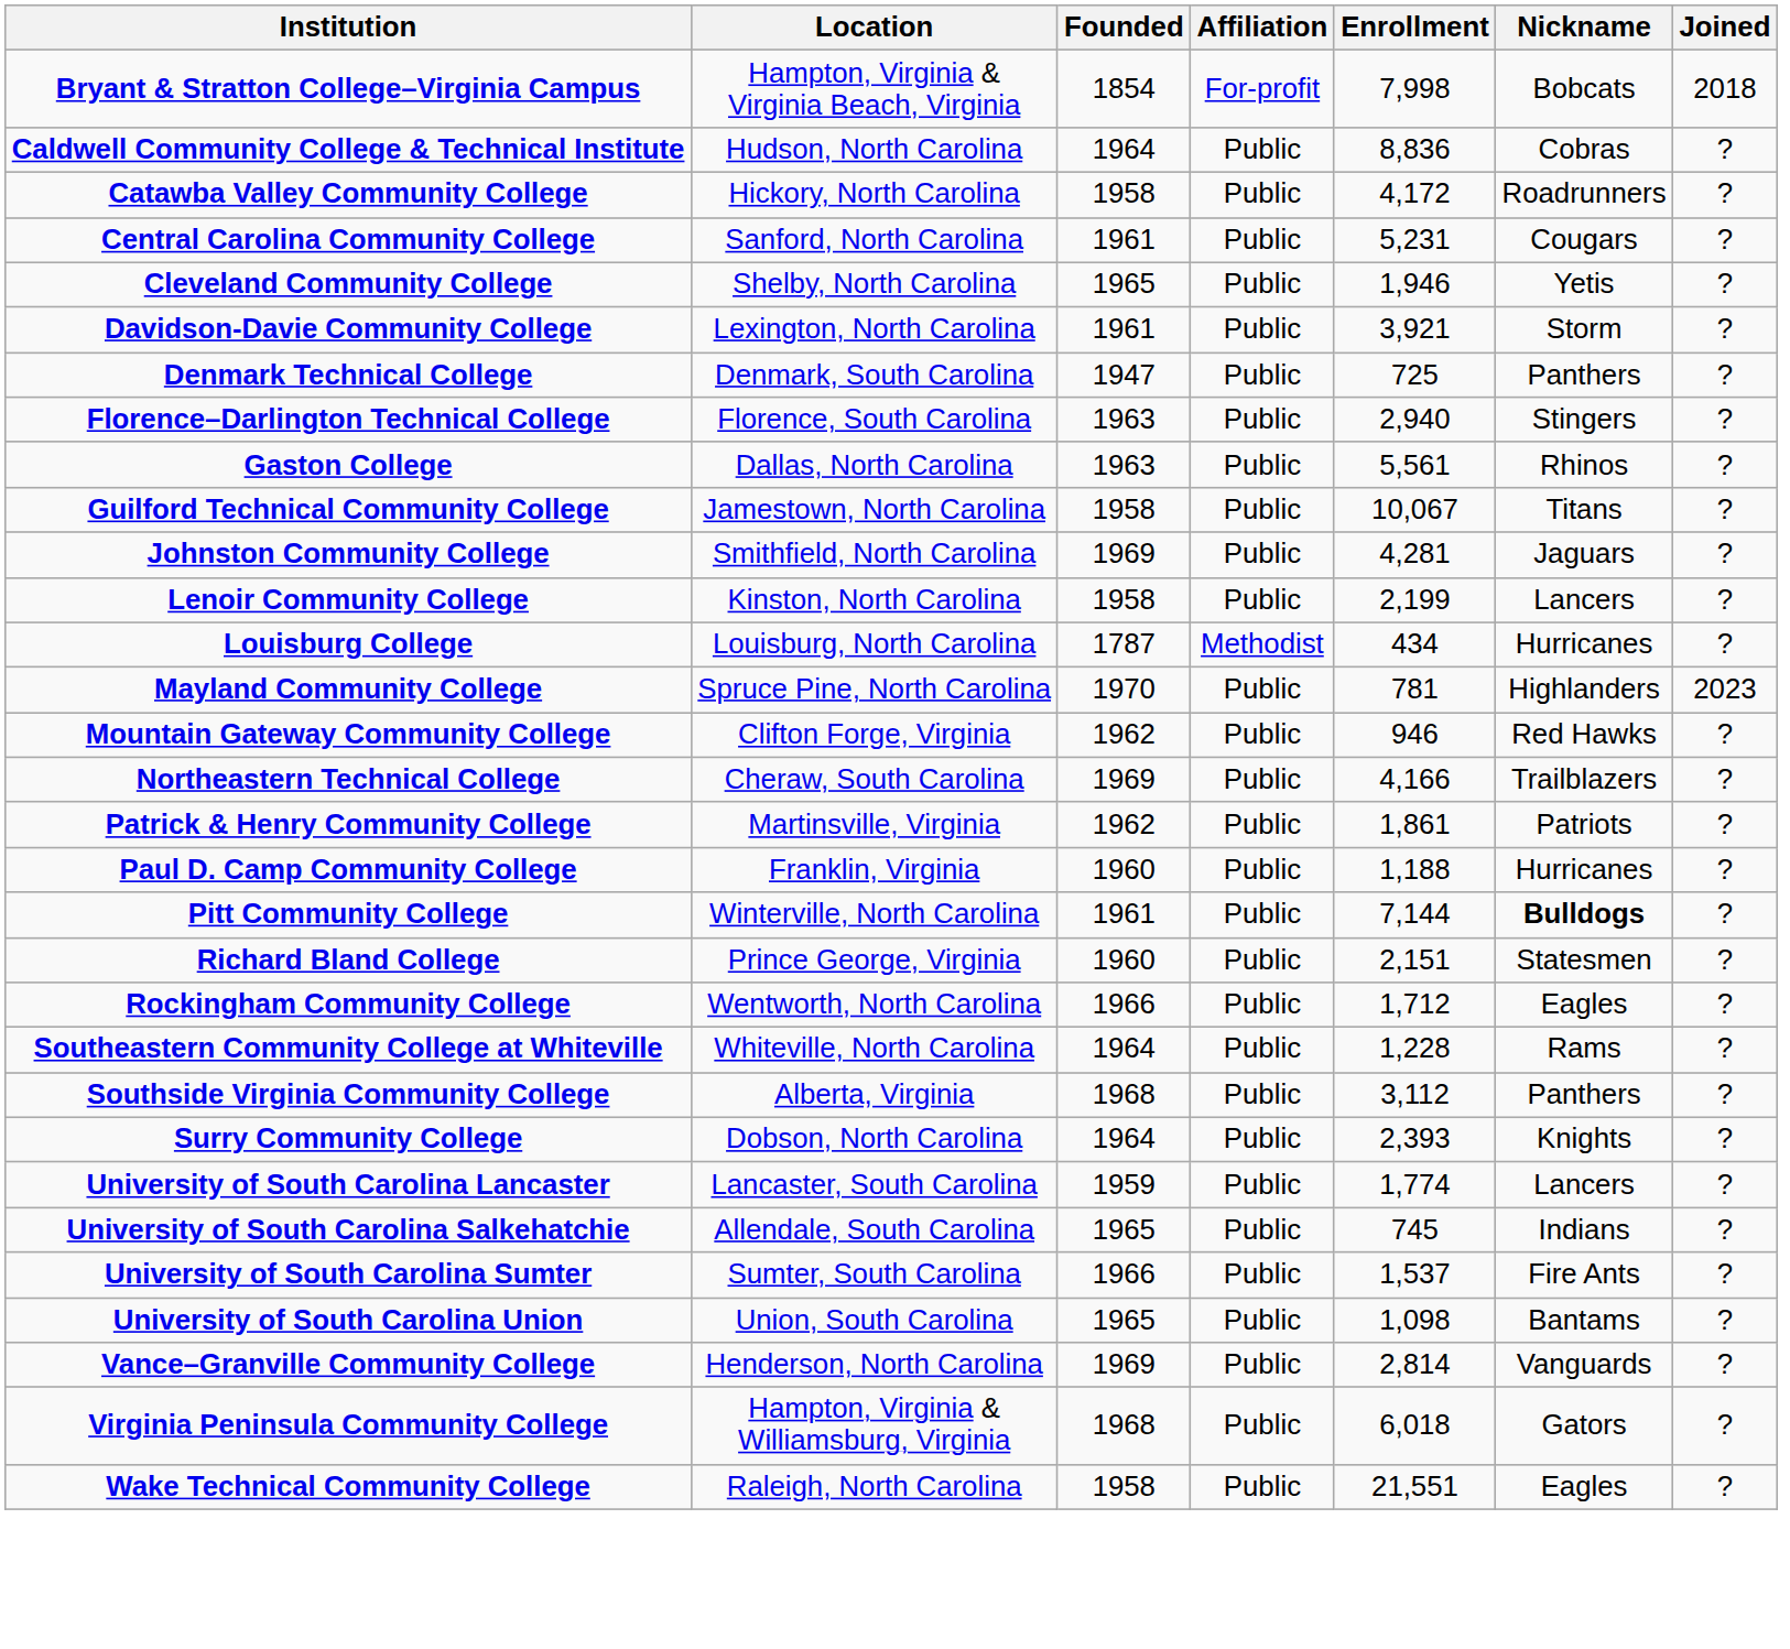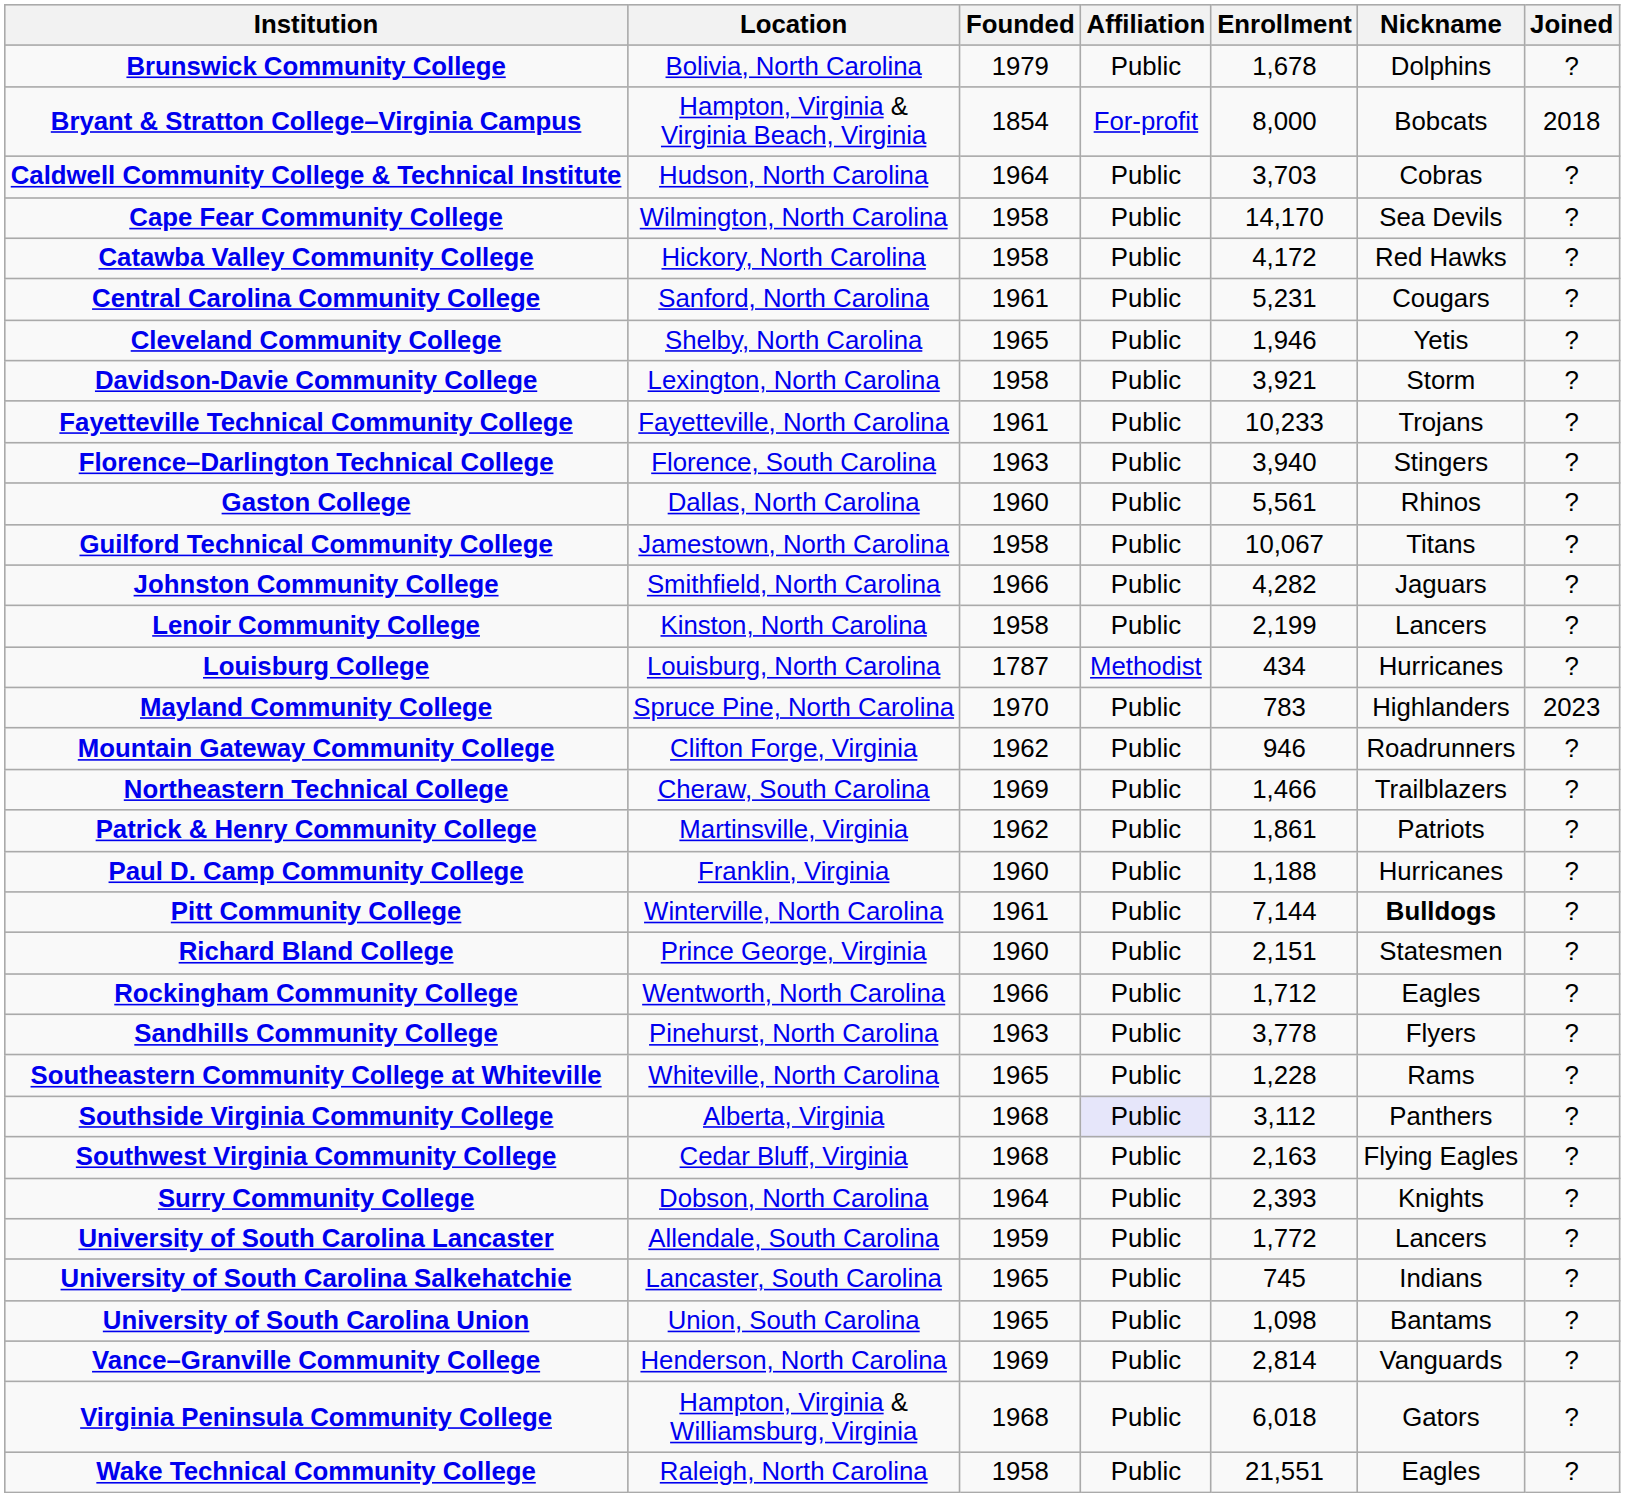 <table class="wikitable sortable" style="text-align:center;">
 <tr>
 <th>Institution</th>
 <th>Location</th>
 <th>Founded</th>
 <th>Affiliation</th>
 <th>Enrollment</th>
 <th>Nickname</th>
 <th>Joined</th>
 </tr>
 <tr>
+<td><strong><a href='#'>Brunswick Community College</a></strong></td>
+<td><a href='#'>Bolivia, North Carolina</a></td>
+<td>1979</td>
+<td>Public</td>
+<td>1,678</td>
+<td>Dolphins</td>
+<td>?</td>
+</tr>
+<tr>
 <td><strong><a href='#'>Bryant & Stratton College–Virginia Campus</a></strong></td>
 <td><a href='#'>Hampton, Virginia</a> &<br><a href='#'>Virginia Beach, Virginia</a></td>
 <td>1854</td>
 <td><a href='#'>For-profit</a></td>
-<td>7,998</td>
+<td>8,000</td>
 <td>Bobcats</td>
 <td>2018</td>
 </tr>
 <tr>
 <td><strong><a href='#'>Caldwell Community College & Technical Institute</a></strong></td>
 <td><a href='#'>Hudson, North Carolina</a></td>
 <td>1964</td>
 <td>Public</td>
-<td>8,836</td>
+<td>3,703</td>
 <td>Cobras</td>
+<td>?</td>
+</tr>
+<tr>
+<td><strong><a href='#'>Cape Fear Community College</a></strong></td>
+<td><a href='#'>Wilmington, North Carolina</a></td>
+<td>1958</td>
+<td>Public</td>
+<td>14,170</td>
+<td>Sea Devils</td>
 <td>?</td>
 </tr>
 <tr>
 <td><strong><a href='#'>Catawba Valley Community College</a></strong></td>
 <td><a href='#'>Hickory, North Carolina</a></td>
 <td>1958</td>
 <td>Public</td>
 <td>4,172</td>
-<td>Roadrunners</td>
+<td>Red Hawks</td>
 <td>?</td>
 </tr>
 <tr>
 <td><strong><a href='#'>Central Carolina Community College</a></strong></td>
 <td><a href='#'>Sanford, North Carolina</a></td>
 <td>1961</td>
 <td>Public</td>
 <td>5,231</td>
 <td>Cougars</td>
 <td>?</td>
 </tr>
 <tr>
 <td><strong><a href='#'>Cleveland Community College</a></strong></td>
 <td><a href='#'>Shelby, North Carolina</a></td>
 <td>1965</td>
 <td>Public</td>
 <td>1,946</td>
 <td>Yetis</td>
 <td>?</td>
 </tr>
 <tr>
 <td><strong><a href='#'>Davidson-Davie Community College</a></strong></td>
 <td><a href='#'>Lexington, North Carolina</a></td>
-<td>1961</td>
+<td>1958</td>
 <td>Public</td>
 <td>3,921</td>
 <td>Storm</td>
 <td>?</td>
 </tr>
 <tr>
-<td><strong><a href='#'>Denmark Technical College</a></strong></td>
-<td><a href='#'>Denmark, South Carolina</a></td>
-<td>1947</td>
+<td><strong><a href='#'>Fayetteville Technical Community College</a></strong></td>
+<td><a href='#'>Fayetteville, North Carolina</a></td>
+<td>1961</td>
 <td>Public</td>
-<td>725</td>
-<td>Panthers</td>
+<td>10,233</td>
+<td>Trojans</td>
 <td>?</td>
 </tr>
 <tr>
 <td><strong><a href='#'>Florence–Darlington Technical College</a></strong></td>
 <td><a href='#'>Florence, South Carolina</a></td>
 <td>1963</td>
 <td>Public</td>
-<td>2,940</td>
+<td>3,940</td>
 <td>Stingers</td>
 <td>?</td>
 </tr>
 <tr>
 <td><strong><a href='#'>Gaston College</a></strong></td>
 <td><a href='#'>Dallas, North Carolina</a></td>
-<td>1963</td>
+<td>1960</td>
 <td>Public</td>
 <td>5,561</td>
 <td>Rhinos</td>
 <td>?</td>
 </tr>
 <tr>
 <td><strong><a href='#'>Guilford Technical Community College</a></strong></td>
 <td><a href='#'>Jamestown, North Carolina</a></td>
 <td>1958</td>
 <td>Public</td>
 <td>10,067</td>
 <td>Titans</td>
 <td>?</td>
 </tr>
 <tr>
 <td><strong><a href='#'>Johnston Community College</a></strong></td>
 <td><a href='#'>Smithfield, North Carolina</a></td>
-<td>1969</td>
+<td>1966</td>
 <td>Public</td>
-<td>4,281</td>
+<td>4,282</td>
 <td>Jaguars</td>
 <td>?</td>
 </tr>
 <tr>
 <td><strong><a href='#'>Lenoir Community College</a></strong></td>
 <td><a href='#'>Kinston, North Carolina</a></td>
 <td>1958</td>
 <td>Public</td>
 <td>2,199</td>
 <td>Lancers</td>
 <td>?</td>
 </tr>
 <tr>
 <td><strong><a href='#'>Louisburg College</a></strong></td>
 <td><a href='#'>Louisburg, North Carolina</a></td>
 <td>1787</td>
 <td><a href='#'>Methodist</a></td>
 <td>434</td>
 <td>Hurricanes</td>
 <td>?</td>
 </tr>
 <tr>
 <td><strong><a href='#'>Mayland Community College</a></strong></td>
 <td><a href='#'>Spruce Pine, North Carolina</a></td>
 <td>1970</td>
 <td>Public</td>
-<td>781</td>
+<td>783</td>
 <td>Highlanders</td>
 <td>2023</td>
 </tr>
 <tr>
 <td><strong><a href='#'>Mountain Gateway Community College</a></strong></td>
 <td><a href='#'>Clifton Forge, Virginia</a></td>
 <td>1962</td>
 <td>Public</td>
 <td>946</td>
-<td>Red Hawks</td>
+<td>Roadrunners</td>
 <td>?</td>
 </tr>
 <tr>
 <td><strong><a href='#'>Northeastern Technical College</a></strong></td>
 <td><a href='#'>Cheraw, South Carolina</a></td>
 <td>1969</td>
 <td>Public</td>
-<td>4,166</td>
+<td>1,466</td>
 <td>Trailblazers</td>
 <td>?</td>
 </tr>
 <tr>
 <td><strong><a href='#'>Patrick & Henry Community College</a></strong></td>
 <td><a href='#'>Martinsville, Virginia</a></td>
 <td>1962</td>
 <td>Public</td>
 <td>1,861</td>
 <td>Patriots</td>
 <td>?</td>
 </tr>
 <tr>
 <td><strong><a href='#'>Paul D. Camp Community College</a></strong></td>
 <td><a href='#'>Franklin, Virginia</a></td>
 <td>1960</td>
 <td>Public</td>
 <td>1,188</td>
 <td>Hurricanes</td>
 <td>?</td>
 </tr>
 <tr>
 <td><strong><a href='#'>Pitt Community College</a></strong></td>
 <td><a href='#'>Winterville, North Carolina</a></td>
 <td>1961</td>
 <td>Public</td>
 <td>7,144</td>
 <td><strong>Bulldogs</strong></td>
 <td>?</td>
 </tr>
 <tr>
 <td><strong><a href='#'>Richard Bland College</a></strong></td>
 <td><a href='#'>Prince George, Virginia</a></td>
 <td>1960</td>
 <td>Public</td>
 <td>2,151</td>
 <td>Statesmen</td>
 <td>?</td>
 </tr>
 <tr>
 <td><strong><a href='#'>Rockingham Community College</a></strong></td>
 <td><a href='#'>Wentworth, North Carolina</a></td>
 <td>1966</td>
 <td>Public</td>
 <td>1,712</td>
 <td>Eagles</td>
 <td>?</td>
 </tr>
 <tr>
+<td><strong><a href='#'>Sandhills Community College</a></strong></td>
+<td><a href='#'>Pinehurst, North Carolina</a></td>
+<td>1963</td>
+<td>Public</td>
+<td>3,778</td>
+<td>Flyers</td>
+<td>?</td>
+</tr>
+<tr>
 <td><strong><a href='#'>Southeastern Community College at Whiteville</a></strong></td>
 <td><a href='#'>Whiteville, North Carolina</a></td>
-<td>1964</td>
+<td>1965</td>
 <td>Public</td>
 <td>1,228</td>
 <td>Rams</td>
 <td>?</td>
 </tr>
 <tr>
 <td><strong><a href='#'>Southside Virginia Community College</a></strong></td>
 <td><a href='#'>Alberta, Virginia</a></td>
 <td>1968</td>
-<td>Public</td>
+<td style="background: lavender;">Public</td>
 <td>3,112</td>
 <td>Panthers</td>
+<td>?</td>
+</tr>
+<tr>
+<td><strong><a href='#'>Southwest Virginia Community College</a></strong></td>
+<td><a href='#'>Cedar Bluff, Virginia</a></td>
+<td>1968</td>
+<td>Public</td>
+<td>2,163</td>
+<td>Flying Eagles</td>
 <td>?</td>
 </tr>
 <tr>
 <td><strong><a href='#'>Surry Community College</a></strong></td>
 <td><a href='#'>Dobson, North Carolina</a></td>
 <td>1964</td>
 <td>Public</td>
 <td>2,393</td>
 <td>Knights</td>
 <td>?</td>
 </tr>
 <tr>
 <td><strong><a href='#'>University of South Carolina Lancaster</a></strong></td>
-<td><a href='#'>Lancaster, South Carolina</a></td>
+<td><a href='#'>Allendale, South Carolina</a></td>
 <td>1959</td>
 <td>Public</td>
-<td>1,774</td>
+<td>1,772</td>
 <td>Lancers</td>
 <td>?</td>
 </tr>
 <tr>
 <td><strong><a href='#'>University of South Carolina Salkehatchie</a></strong></td>
-<td><a href='#'>Allendale, South Carolina</a></td>
+<td><a href='#'>Lancaster, South Carolina</a></td>
 <td>1965</td>
 <td>Public</td>
 <td>745</td>
 <td>Indians</td>
-<td>?</td>
-</tr>
-<tr>
-<td><strong><a href='#'>University of South Carolina Sumter</a></strong></td>
-<td><a href='#'>Sumter, South Carolina</a></td>
-<td>1966</td>
-<td>Public</td>
-<td>1,537</td>
-<td>Fire Ants</td>
 <td>?</td>
 </tr>
 <tr>
 <td><strong><a href='#'>University of South Carolina Union</a></strong></td>
 <td><a href='#'>Union, South Carolina</a></td>
 <td>1965</td>
 <td>Public</td>
 <td>1,098</td>
 <td>Bantams</td>
 <td>?</td>
 </tr>
 <tr>
 <td><strong><a href='#'>Vance–Granville Community College</a></strong></td>
 <td><a href='#'>Henderson, North Carolina</a></td>
 <td>1969</td>
 <td>Public</td>
 <td>2,814</td>
 <td>Vanguards</td>
 <td>?</td>
 </tr>
 <tr>
 <td><strong><a href='#'>Virginia Peninsula Community College</a></strong></td>
 <td><a href='#'>Hampton, Virginia</a> &<br><a href='#'>Williamsburg, Virginia</a></td>
 <td>1968</td>
 <td>Public</td>
 <td>6,018</td>
 <td>Gators</td>
 <td>?</td>
 </tr>
 <tr>
 <td><strong><a href='#'>Wake Technical Community College</a></strong></td>
 <td><a href='#'>Raleigh, North Carolina</a></td>
 <td>1958</td>
 <td>Public</td>
 <td>21,551</td>
 <td>Eagles</td>
 <td>?</td>
 </tr>
 </table>
